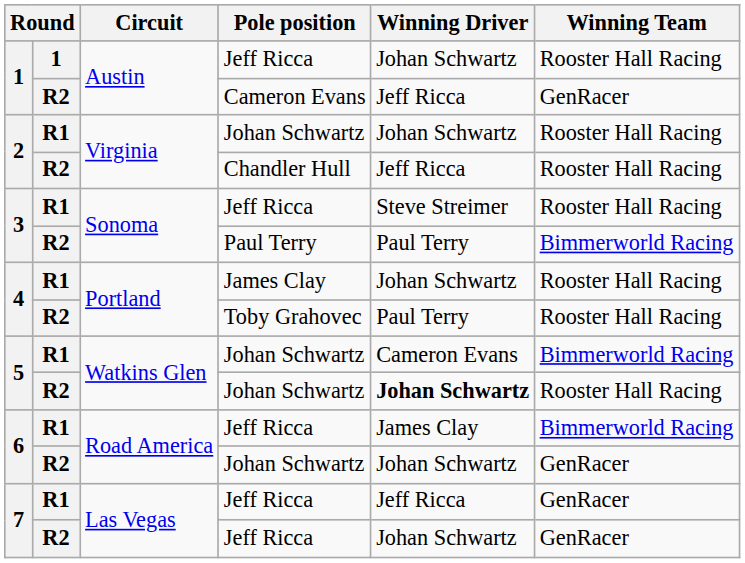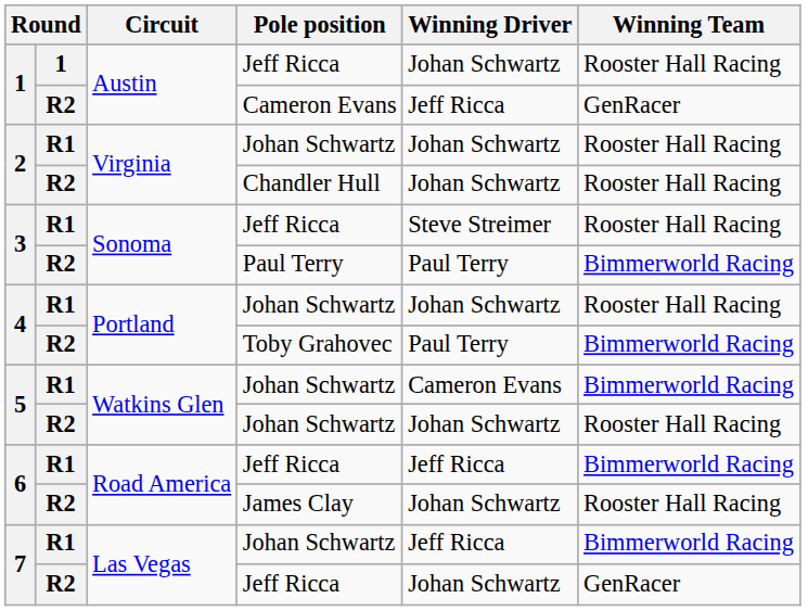 <table class="wikitable" style="font-size:85%;">
 <tr>
 <th colspan=2>Round</th>
 <th>Circuit</th>
 <th>Pole position</th>
 <th>Winning Driver</th>
 <th>Winning Team</th>
 </tr>
 <tr>
 <th rowspan=2>1</th>
 <th>1</th>
 <td rowspan=2> <a href='#'>Austin</a></td>
 <td> Jeff Ricca</td>
 <td> Johan Schwartz</td>
 <td> Rooster Hall Racing</td>
 </tr>
 <tr>
 <th>R2</th>
 <td> Cameron Evans</td>
 <td> Jeff Ricca</td>
 <td> GenRacer</td>
 </tr>
 <tr>
 <th rowspan=2>2</th>
 <th>R1</th>
 <td rowspan=2> <a href='#'>Virginia</a></td>
 <td> Johan Schwartz</td>
 <td> Johan Schwartz</td>
 <td> Rooster Hall Racing</td>
 </tr>
 <tr>
 <th>R2</th>
 <td> Chandler Hull</td>
-<td> Jeff Ricca</td>
+<td> Johan Schwartz</td>
 <td> Rooster Hall Racing</td>
 </tr>
 <tr>
 <th rowspan=2>3</th>
 <th>R1</th>
 <td rowspan=2> <a href='#'>Sonoma</a></td>
 <td> Jeff Ricca</td>
 <td> Steve Streimer</td>
 <td> Rooster Hall Racing</td>
 </tr>
 <tr>
 <th>R2</th>
 <td> Paul Terry</td>
 <td> Paul Terry</td>
 <td> <a href='#'>Bimmerworld Racing</a></td>
 </tr>
 <tr>
 <th rowspan=2>4</th>
 <th>R1</th>
 <td rowspan=2> <a href='#'>Portland</a></td>
-<td> James Clay</td>
+<td> Johan Schwartz</td>
 <td> Johan Schwartz</td>
 <td> Rooster Hall Racing</td>
 </tr>
 <tr>
 <th>R2</th>
 <td> Toby Grahovec</td>
 <td> Paul Terry</td>
-<td> Rooster Hall Racing</td>
+<td> <a href='#'>Bimmerworld Racing</a></td>
 </tr>
 <tr>
 <th rowspan=2>5</th>
 <th>R1</th>
 <td rowspan=2> <a href='#'>Watkins Glen</a></td>
 <td> Johan Schwartz</td>
 <td> Cameron Evans</td>
 <td> <a href='#'>Bimmerworld Racing</a></td>
 </tr>
 <tr>
 <th>R2</th>
 <td> Johan Schwartz</td>
-<td><strong> Johan Schwartz</strong></td>
+<td> Johan Schwartz</td>
 <td> Rooster Hall Racing</td>
 </tr>
 <tr>
 <th rowspan=2>6</th>
 <th>R1</th>
 <td rowspan=2> <a href='#'>Road America</a></td>
 <td> Jeff Ricca</td>
-<td> James Clay</td>
+<td> Jeff Ricca</td>
 <td> <a href='#'>Bimmerworld Racing</a></td>
 </tr>
 <tr>
 <th>R2</th>
+<td> James Clay</td>
 <td> Johan Schwartz</td>
-<td> Johan Schwartz</td>
-<td> GenRacer</td>
+<td> Rooster Hall Racing</td>
 </tr>
 <tr>
 <th rowspan=2>7</th>
 <th>R1</th>
 <td rowspan=2> <a href='#'>Las Vegas</a></td>
+<td> Johan Schwartz</td>
 <td> Jeff Ricca</td>
-<td> Jeff Ricca</td>
-<td> GenRacer</td>
+<td> <a href='#'>Bimmerworld Racing</a></td>
 </tr>
 <tr>
 <th>R2</th>
 <td> Jeff Ricca</td>
 <td> Johan Schwartz</td>
 <td> GenRacer</td>
 </tr>
 </table>
